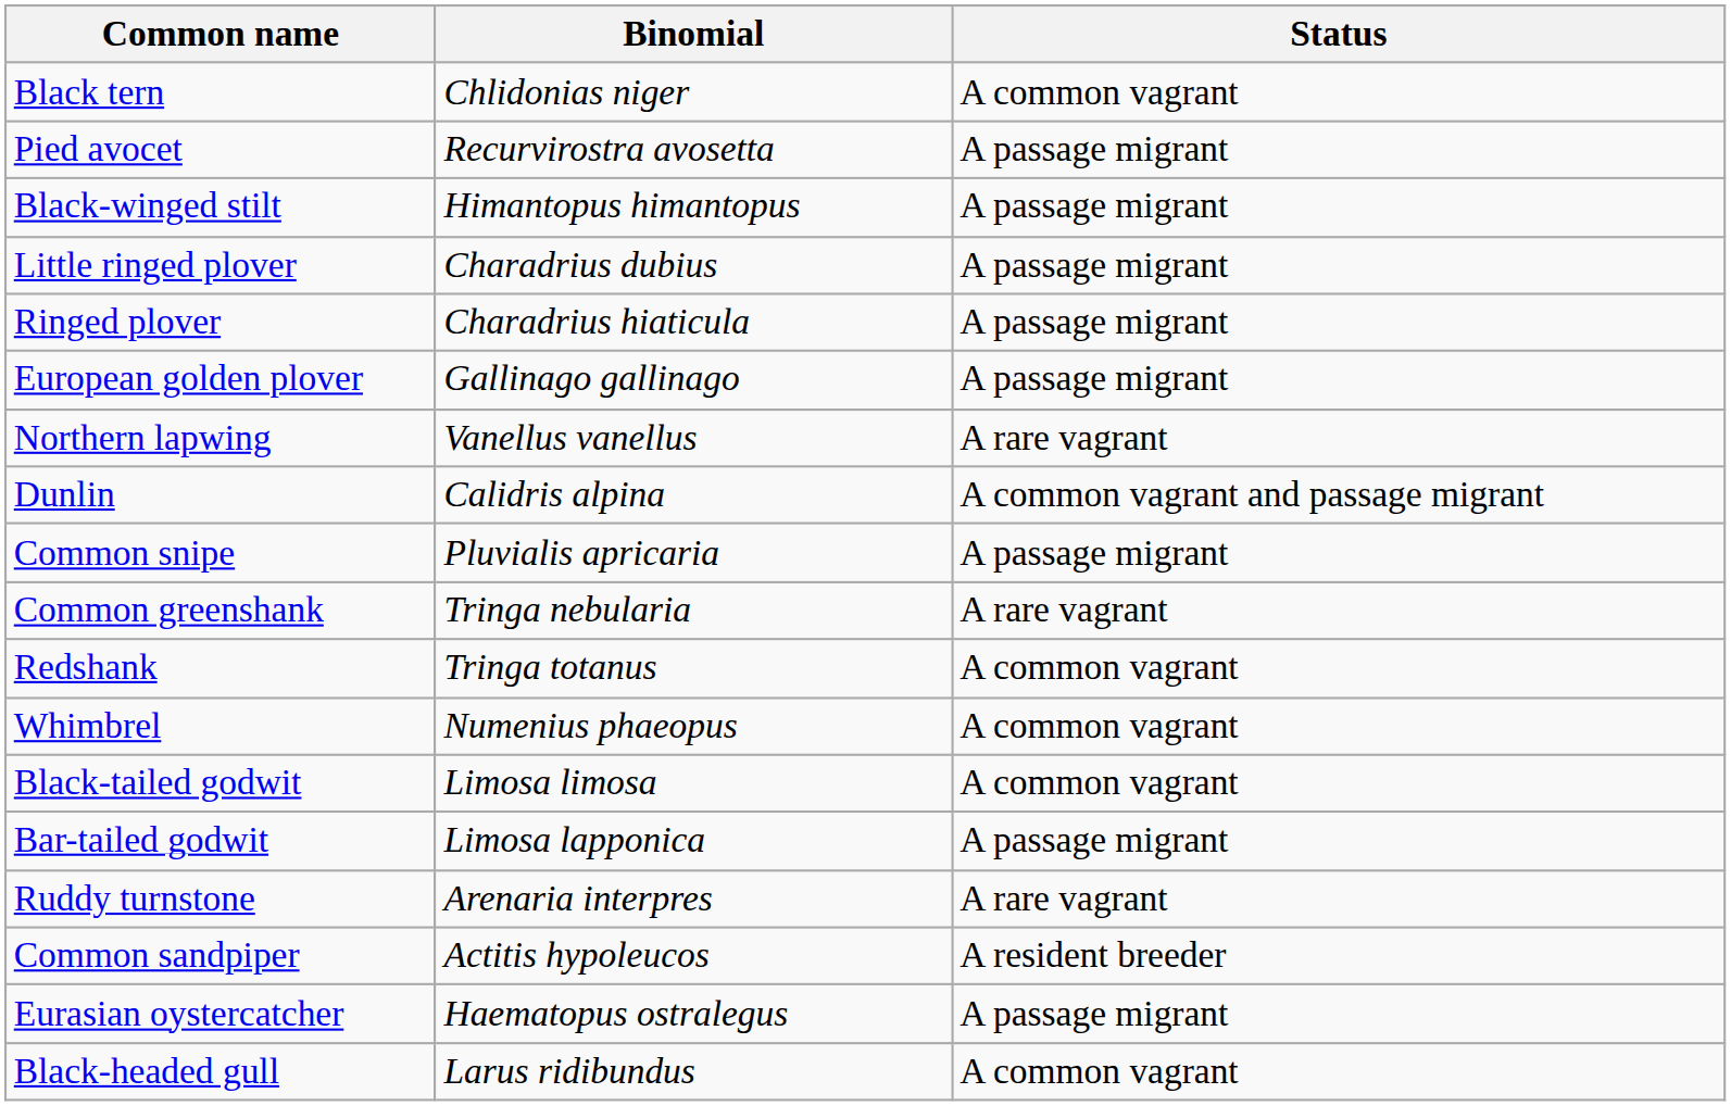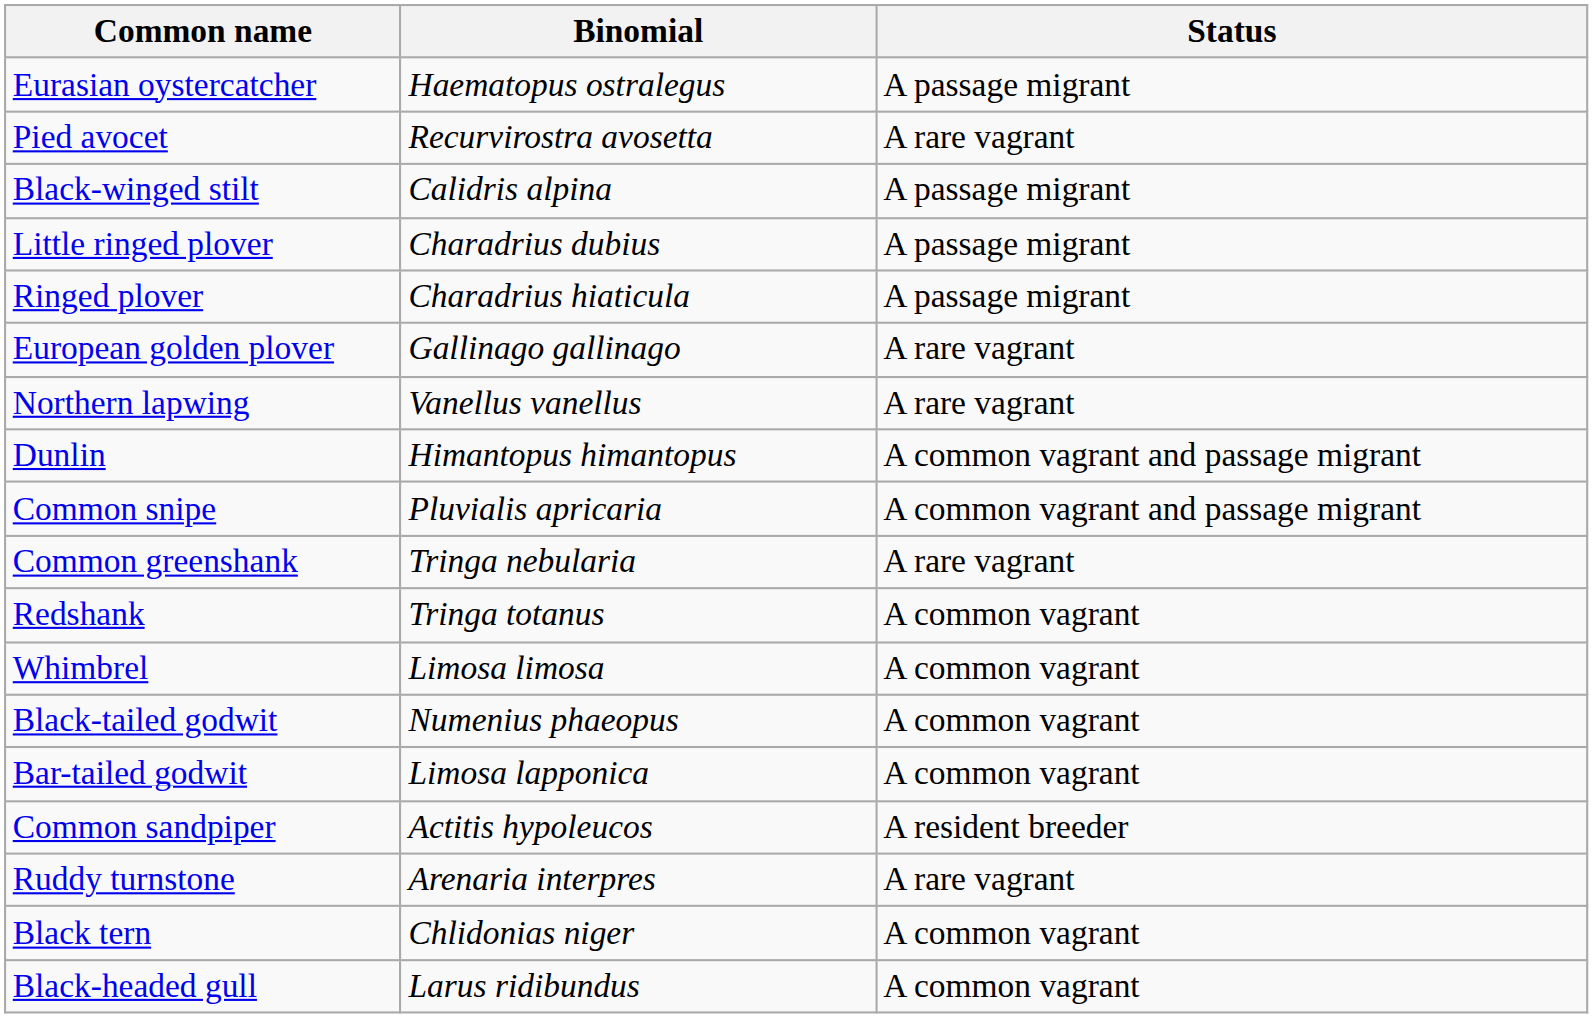 <table width=60% class="wikitable">
 <tr>
 <th width=25%>Common name</th>
 <th width=30%>Binomial</th>
 <th width=45%>Status</th>
 </tr>
 <tr>
-<td><a href='#'>Black tern</a></td>
-<td><em>Chlidonias niger</em></td>
-<td>A common vagrant</td>
+<td><a href='#'>Eurasian oystercatcher</a></td>
+<td><em>Haematopus ostralegus</em></td>
+<td>A passage migrant</td>
 </tr>
 <tr>
 <td><a href='#'>Pied avocet</a></td>
 <td><em>Recurvirostra avosetta</em></td>
-<td>A passage migrant</td>
+<td>A rare vagrant</td>
 </tr>
 <tr>
 <td><a href='#'>Black-winged stilt</a></td>
-<td><em>Himantopus himantopus</em></td>
+<td><em>Calidris alpina</em></td>
 <td>A passage migrant</td>
 </tr>
 <tr>
 <td><a href='#'>Little ringed plover</a></td>
 <td><em>Charadrius dubius</em></td>
 <td>A passage migrant</td>
 </tr>
 <tr>
 <td><a href='#'>Ringed plover</a></td>
 <td><em>Charadrius hiaticula</em></td>
 <td>A passage migrant</td>
 </tr>
 <tr>
 <td><a href='#'>European golden plover</a></td>
 <td><em>Gallinago gallinago</em></td>
-<td>A passage migrant</td>
+<td>A rare vagrant</td>
 </tr>
 <tr>
 <td><a href='#'>Northern lapwing</a></td>
 <td><em>Vanellus vanellus</em></td>
 <td>A rare vagrant</td>
 </tr>
 <tr>
 <td><a href='#'>Dunlin</a></td>
-<td><em>Calidris alpina</em></td>
+<td><em>Himantopus himantopus</em></td>
 <td>A common vagrant and passage migrant</td>
 </tr>
 <tr>
 <td><a href='#'>Common snipe</a></td>
 <td><em>Pluvialis apricaria</em></td>
-<td>A passage migrant</td>
+<td>A common vagrant and passage migrant</td>
 </tr>
 <tr>
 <td><a href='#'>Common greenshank</a></td>
 <td><em>Tringa nebularia</em></td>
 <td>A rare vagrant</td>
 </tr>
 <tr>
 <td><a href='#'>Redshank</a></td>
 <td><em>Tringa totanus</em></td>
 <td>A common vagrant</td>
 </tr>
 <tr>
 <td><a href='#'>Whimbrel</a></td>
-<td><em>Numenius phaeopus</em></td>
+<td><em>Limosa limosa</em></td>
 <td>A common vagrant</td>
 </tr>
 <tr>
 <td><a href='#'>Black-tailed godwit</a></td>
-<td><em>Limosa limosa</em></td>
+<td><em>Numenius phaeopus</em></td>
 <td>A common vagrant</td>
 </tr>
 <tr>
 <td><a href='#'>Bar-tailed godwit</a></td>
 <td><em>Limosa lapponica</em></td>
-<td>A passage migrant</td>
+<td>A common vagrant</td>
+</tr>
+<tr>
+<td><a href='#'>Common sandpiper</a></td>
+<td><em>Actitis hypoleucos</em></td>
+<td>A resident breeder</td>
 </tr>
 <tr>
 <td><a href='#'>Ruddy turnstone</a></td>
 <td><em>Arenaria interpres</em></td>
 <td>A rare vagrant</td>
 </tr>
 <tr>
-<td><a href='#'>Common sandpiper</a></td>
-<td><em>Actitis hypoleucos</em></td>
-<td>A resident breeder</td>
-</tr>
-<tr>
-<td><a href='#'>Eurasian oystercatcher</a></td>
-<td><em>Haematopus ostralegus</em></td>
-<td>A passage migrant</td>
+<td><a href='#'>Black tern</a></td>
+<td><em>Chlidonias niger</em></td>
+<td>A common vagrant</td>
 </tr>
 <tr>
 <td><a href='#'>Black-headed gull</a></td>
 <td><em>Larus ridibundus</em></td>
 <td>A common vagrant</td>
 </tr>
 </table>
